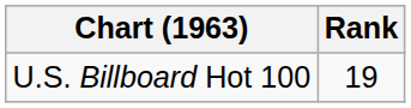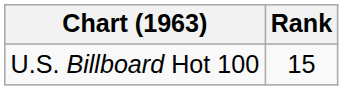 <table class="wikitable">
 <tr>
 <th align="left">Chart (1963)</th>
 <th style="text-align:center;">Rank</th>
 </tr>
 <tr>
 <td>U.S. <em>Billboard</em> Hot 100</td>
-<td style="text-align:center;">19</td>
+<td style="text-align:center;">15</td>
 </tr>
 </table>
